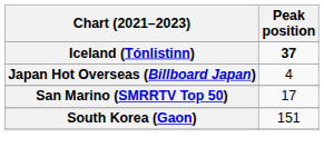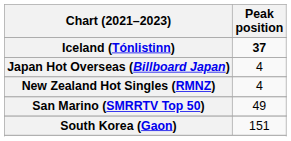 <table class="wikitable sortable plainrowheaders" style="text-align:center">
 <tr>
 <th scope="col">Chart (2021–2023)</th>
 <th scope="col">Peak<br>position</th>
 </tr>
 <tr>
 </tr>
 <tr>
 </tr>
 <tr>
 </tr>
 <tr>
 </tr>
 <tr>
 </tr>
 <tr>
 </tr>
 <tr>
 </tr>
 <tr>
 </tr>
 <tr>
 </tr>
 <tr>
 </tr>
 <tr>
 </tr>
 <tr>
 </tr>
 <tr>
 </tr>
 <tr>
 </tr>
 <tr>
 </tr>
 <tr>
 </tr>
 <tr>
 <th scope="row">Iceland (<a href='#'>Tónlistinn</a>)</th>
 <td><strong>37</strong></td>
 </tr>
 <tr>
 </tr>
 <tr>
 </tr>
 <tr>
 <th scope="row">Japan Hot Overseas (<em><a href='#'>Billboard Japan</a></em>)</th>
 <td>4</td>
 </tr>
 <tr>
 </tr>
 <tr>
+<th scope="row">New Zealand Hot Singles (<a href='#'>RMNZ</a>)</th>
+<td>4</td>
+</tr>
+<tr>
 </tr>
 <tr>
 </tr>
 <tr>
 </tr>
 <tr>
 <th scope="row">San Marino (<a href='#'>SMRRTV Top 50</a>)<br></th>
-<td>17</td>
+<td>49</td>
 </tr>
 <tr>
 </tr>
 <tr>
 </tr>
 <tr>
 <th scope="row">South Korea (<a href='#'>Gaon</a>)</th>
 <td>151</td>
 </tr>
 <tr>
 </tr>
 <tr>
 </tr>
 <tr>
 </tr>
 <tr>
 </tr>
 <tr>
 </tr>
 <tr>
 </tr>
 <tr>
 </tr>
 <tr>
 </tr>
 <tr>
 </tr>
 <tr>
 </tr>
 </table>
